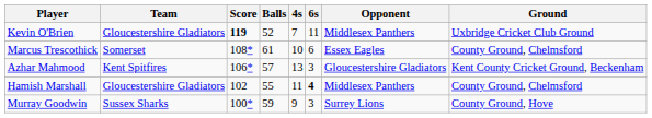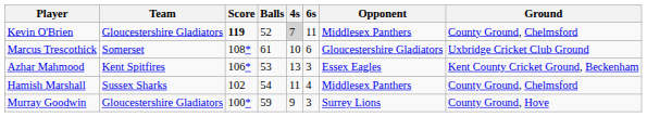 <table class="wikitable">
 <tr>
 <th>Player</th>
 <th>Team</th>
 <th>Score</th>
 <th>Balls</th>
 <th>4s</th>
 <th>6s</th>
 <th>Opponent</th>
 <th>Ground</th>
 </tr>
 <tr>
 <td><a href='#'>Kevin O'Brien</a></td>
 <td><a href='#'>Gloucestershire Gladiators</a></td>
 <td><strong>119</strong></td>
 <td>52</td>
-<td>7</td>
+<td style="background: lightgrey;">7</td>
 <td>11</td>
 <td><a href='#'>Middlesex Panthers</a></td>
-<td><a href='#'>Uxbridge Cricket Club Ground</a></td>
+<td><a href='#'>County Ground</a>, <a href='#'>Chelmsford</a></td>
 </tr>
 <tr>
 <td><a href='#'>Marcus Trescothick</a></td>
 <td><a href='#'>Somerset</a></td>
 <td>108<a href='#'>*</a></td>
 <td>61</td>
 <td>10</td>
 <td>6</td>
-<td><a href='#'>Essex Eagles</a></td>
-<td><a href='#'>County Ground</a>, <a href='#'>Chelmsford</a></td>
+<td><a href='#'>Gloucestershire Gladiators</a></td>
+<td><a href='#'>Uxbridge Cricket Club Ground</a></td>
 </tr>
 <tr>
 <td><a href='#'>Azhar Mahmood</a></td>
 <td><a href='#'>Kent Spitfires</a></td>
 <td>106<a href='#'>*</a></td>
-<td>57</td>
+<td>53</td>
 <td>13</td>
 <td>3</td>
-<td><a href='#'>Gloucestershire Gladiators</a></td>
+<td><a href='#'>Essex Eagles</a></td>
 <td><a href='#'>Kent County Cricket Ground</a>, <a href='#'>Beckenham</a></td>
 </tr>
 <tr>
 <td><a href='#'>Hamish Marshall</a></td>
-<td><a href='#'>Gloucestershire Gladiators</a></td>
+<td><a href='#'>Sussex Sharks</a></td>
 <td>102</td>
-<td>55</td>
+<td>54</td>
 <td>11</td>
-<td><strong>4</strong></td>
+<td>4</td>
 <td><a href='#'>Middlesex Panthers</a></td>
 <td><a href='#'>County Ground</a>, <a href='#'>Chelmsford</a></td>
 </tr>
 <tr>
 <td><a href='#'>Murray Goodwin</a></td>
-<td><a href='#'>Sussex Sharks</a></td>
+<td><a href='#'>Gloucestershire Gladiators</a></td>
 <td>100<a href='#'>*</a></td>
 <td>59</td>
 <td>9</td>
 <td>3</td>
 <td><a href='#'>Surrey Lions</a></td>
 <td><a href='#'>County Ground</a>, <a href='#'>Hove</a></td>
 </tr>
 </table>
